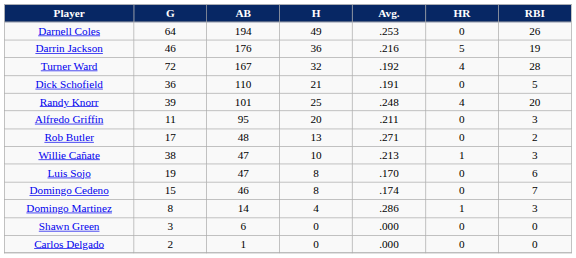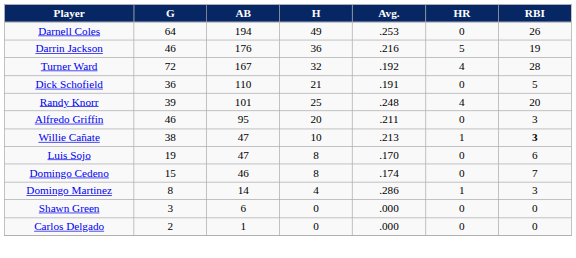 <table class="wikitable sortable">
 <tr>
 <th style="background:#072764;color:white;" width="16%">Player</th>
 <th style="background:#072764;color:white;" width="9%">G</th>
 <th style="background:#072764;color:white;" width="9%">AB</th>
 <th style="background:#072764;color:white;" width="9%">H</th>
 <th style="background:#072764;color:white;" width="9%">Avg.</th>
 <th style="background:#072764;color:white;" width="9%">HR</th>
 <th style="background:#072764;color:white;" width="9%">RBI</th>
 </tr>
 <tr align="center">
 <td><a href='#'>Darnell Coles</a></td>
 <td>64</td>
 <td>194</td>
 <td>49</td>
 <td>.253</td>
 <td>0</td>
 <td>26</td>
 </tr>
 <tr align="center">
 <td><a href='#'>Darrin Jackson</a></td>
 <td>46</td>
 <td>176</td>
 <td>36</td>
 <td>.216</td>
 <td>5</td>
 <td>19</td>
 </tr>
 <tr align="center">
 <td><a href='#'>Turner Ward</a></td>
 <td>72</td>
 <td>167</td>
 <td>32</td>
 <td>.192</td>
 <td>4</td>
 <td>28</td>
 </tr>
 <tr align="center">
 <td><a href='#'>Dick Schofield</a></td>
 <td>36</td>
 <td>110</td>
 <td>21</td>
 <td>.191</td>
 <td>0</td>
 <td>5</td>
 </tr>
 <tr align="center">
 <td><a href='#'>Randy Knorr</a></td>
 <td>39</td>
 <td>101</td>
 <td>25</td>
 <td>.248</td>
 <td>4</td>
 <td>20</td>
 </tr>
 <tr align="center">
 <td><a href='#'>Alfredo Griffin</a></td>
-<td>11</td>
+<td>46</td>
 <td>95</td>
 <td>20</td>
 <td>.211</td>
 <td>0</td>
 <td>3</td>
-</tr>
-<tr align="center">
-<td><a href='#'>Rob Butler</a></td>
-<td>17</td>
-<td>48</td>
-<td>13</td>
-<td>.271</td>
-<td>0</td>
-<td>2</td>
 </tr>
 <tr align="center">
 <td><a href='#'>Willie Cañate</a></td>
 <td>38</td>
 <td>47</td>
 <td>10</td>
 <td>.213</td>
 <td>1</td>
-<td>3</td>
+<td><strong>3</strong></td>
 </tr>
 <tr align="center">
 <td><a href='#'>Luis Sojo</a></td>
 <td>19</td>
 <td>47</td>
 <td>8</td>
 <td>.170</td>
 <td>0</td>
 <td>6</td>
 </tr>
 <tr align="center">
 <td><a href='#'>Domingo Cedeno</a></td>
 <td>15</td>
 <td>46</td>
 <td>8</td>
 <td>.174</td>
 <td>0</td>
 <td>7</td>
 </tr>
 <tr align="center">
 <td><a href='#'>Domingo Martinez</a></td>
 <td>8</td>
 <td>14</td>
 <td>4</td>
 <td>.286</td>
 <td>1</td>
 <td>3</td>
 </tr>
 <tr align="center">
 <td><a href='#'>Shawn Green</a></td>
 <td>3</td>
 <td>6</td>
 <td>0</td>
 <td>.000</td>
 <td>0</td>
 <td>0</td>
 </tr>
 <tr align="center">
 <td><a href='#'>Carlos Delgado</a></td>
 <td>2</td>
 <td>1</td>
 <td>0</td>
 <td>.000</td>
 <td>0</td>
 <td>0</td>
 </tr>
 <tr align="center">
 </tr>
 </table>
